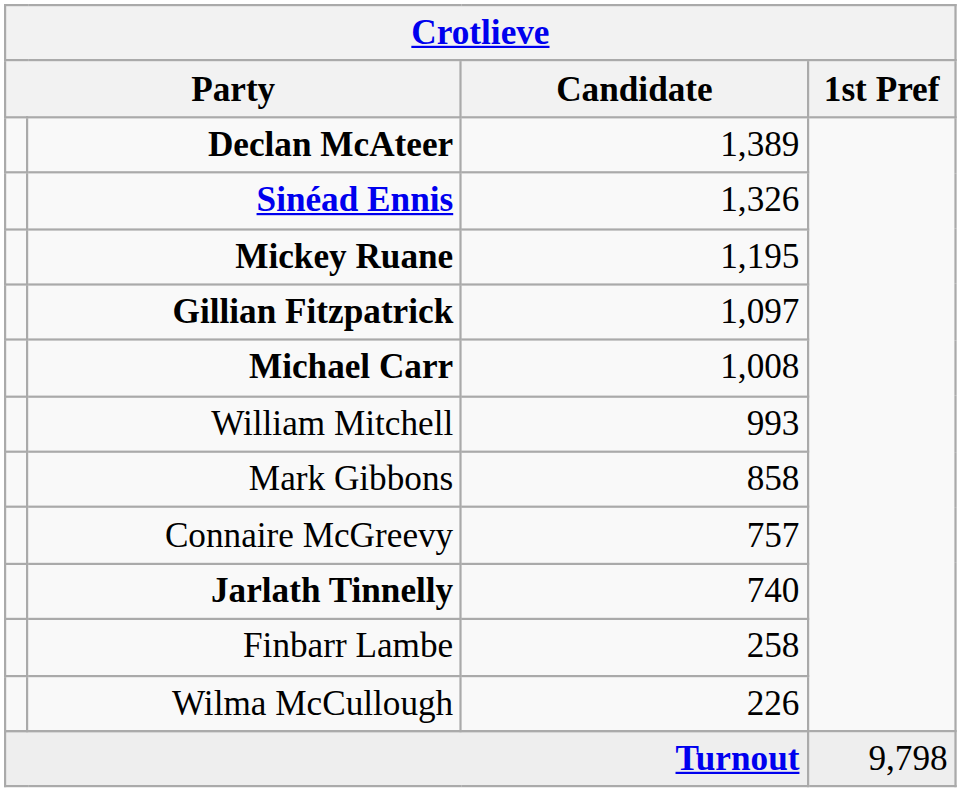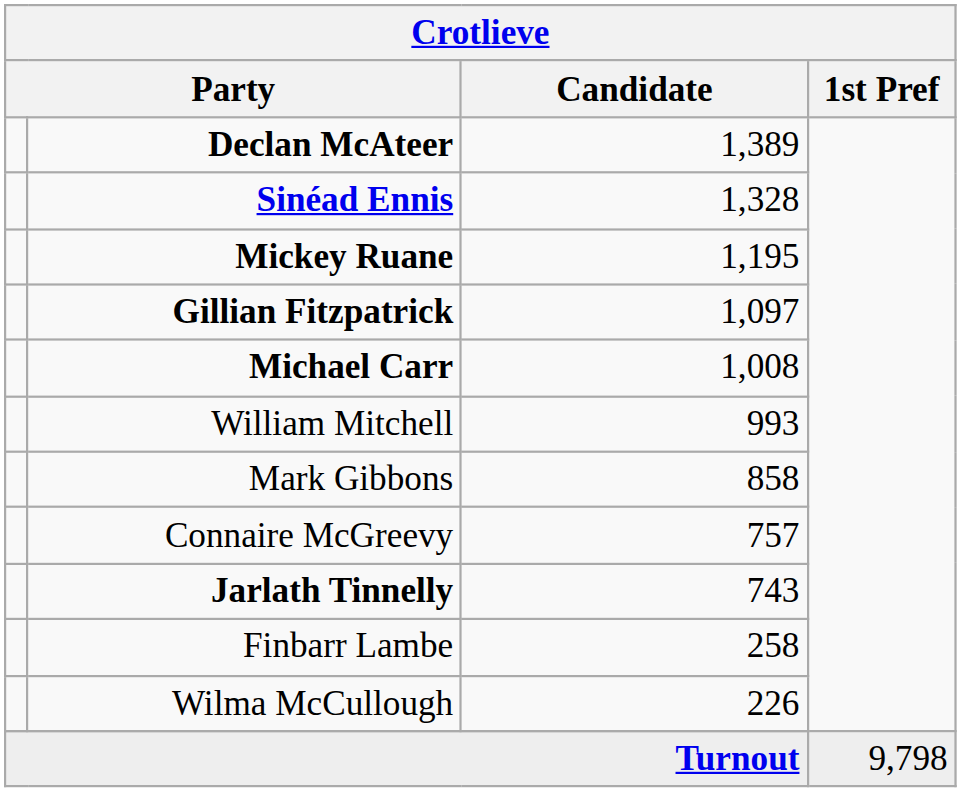 <table class="wikitable">
 <tr>
 <th colspan="4" align="center"><a href='#'>Crotlieve</a></th>
 </tr>
 <tr>
 <th colspan="2" align="center" width=200>Party</th>
 <th width=150>Candidate</th>
 <th width=60>1st Pref</th>
 </tr>
 <tr>
 <td></td>
 <td align="right"><strong>Declan McAteer</strong></td>
 <td align="right">1,389</td>
 </tr>
 <tr>
 <td></td>
 <td align="right"><strong><a href='#'>Sinéad Ennis</a></strong></td>
-<td align="right">1,326</td>
+<td align="right">1,328</td>
 </tr>
 <tr>
 <td></td>
 <td align="right"><strong>Mickey Ruane</strong></td>
 <td align="right">1,195</td>
 </tr>
 <tr>
 <td></td>
 <td align="right"><strong>Gillian Fitzpatrick</strong></td>
 <td align="right">1,097</td>
 </tr>
 <tr>
 <td></td>
 <td align="right"><strong>Michael Carr</strong></td>
 <td align="right">1,008</td>
 </tr>
 <tr>
 <td></td>
 <td align="right">William Mitchell</td>
 <td align="right">993</td>
 </tr>
 <tr>
 <td></td>
 <td align="right">Mark Gibbons</td>
 <td align="right">858</td>
 </tr>
 <tr>
 <td></td>
 <td align="right">Connaire McGreevy</td>
 <td align="right">757</td>
 </tr>
 <tr>
 <td></td>
 <td align="right"><strong>Jarlath Tinnelly</strong></td>
-<td align="right">740</td>
+<td align="right">743</td>
 </tr>
 <tr>
 <td></td>
 <td align="right">Finbarr Lambe</td>
 <td align="right">258</td>
 </tr>
 <tr>
 <td></td>
 <td align="right">Wilma McCullough</td>
 <td align="right">226</td>
 </tr>
 <tr>
 </tr>
 <tr bgcolor="EEEEEE">
 <td colspan=3 align="right"><strong><a href='#'>Turnout</a></strong></td>
 <td align="right">9,798</td>
 </tr>
 </table>
